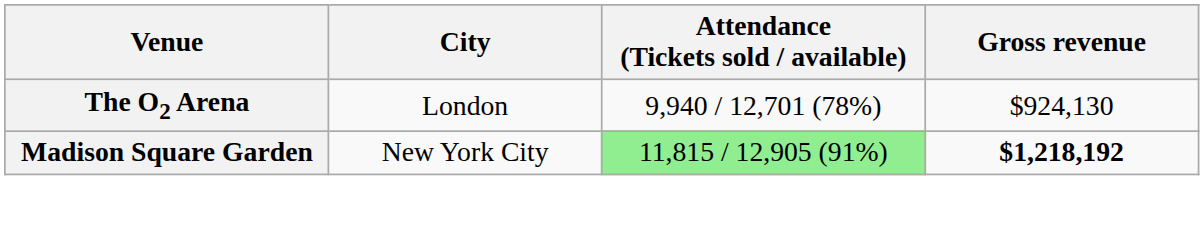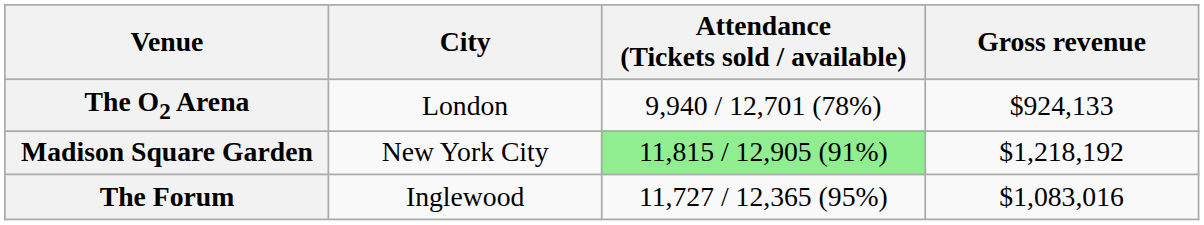 <table class="wikitable plainrowheaders" style="text-align:center">
 <tr>
 <th scope="col" style="width:180px;">Venue</th>
 <th scope="col" style="width:150px;">City</th>
 <th scope="col" style="width:180px;">Attendance <br>(Tickets sold / available)</th>
 <th scope="col" style="width:150px;">Gross revenue</th>
 </tr>
 <tr>
 <th scope="row">The O<sub>2</sub> Arena</th>
 <td>London</td>
 <td>9,940 / 12,701 (78%)</td>
-<td>$924,130</td>
+<td>$924,133</td>
 </tr>
 <tr>
 <th scope="row">Madison Square Garden</th>
 <td>New York City</td>
 <td style="background: lightgreen;">11,815 / 12,905 (91%)</td>
-<td><strong>$1,218,192</strong></td>
+<td>$1,218,192</td>
+</tr>
+<tr>
+<th scope="row">The Forum</th>
+<td>Inglewood</td>
+<td>11,727 / 12,365 (95%)</td>
+<td>$1,083,016</td>
 </tr>
 </table>
